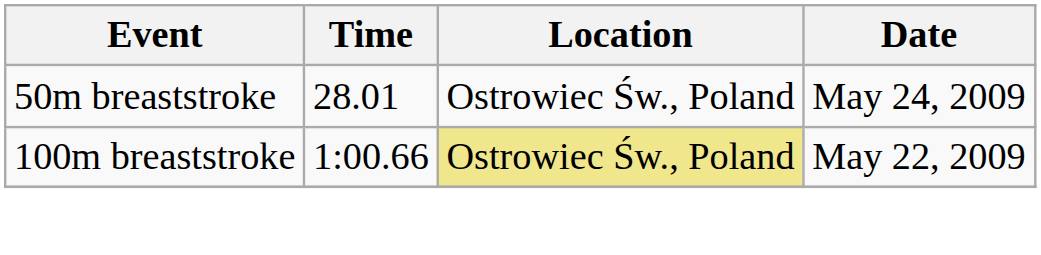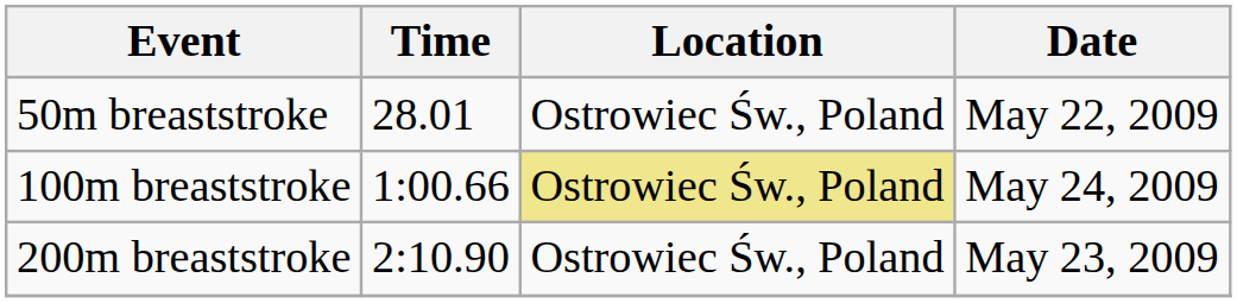 <table class="wikitable">
 <tr>
 <th>Event</th>
 <th>Time</th>
 <th>Location</th>
 <th>Date</th>
 </tr>
 <tr>
 <td>50m breaststroke</td>
 <td>28.01</td>
 <td>Ostrowiec Św., Poland</td>
-<td>May 24, 2009</td>
+<td>May 22, 2009</td>
 </tr>
 <tr>
 <td>100m breaststroke</td>
 <td>1:00.66</td>
 <td style="background: khaki;">Ostrowiec Św., Poland</td>
-<td>May 22, 2009</td>
+<td>May 24, 2009</td>
+</tr>
+<tr>
+<td>200m breaststroke</td>
+<td>2:10.90</td>
+<td>Ostrowiec Św., Poland</td>
+<td>May 23, 2009</td>
 </tr>
 <tr>
 </tr>
 </table>
